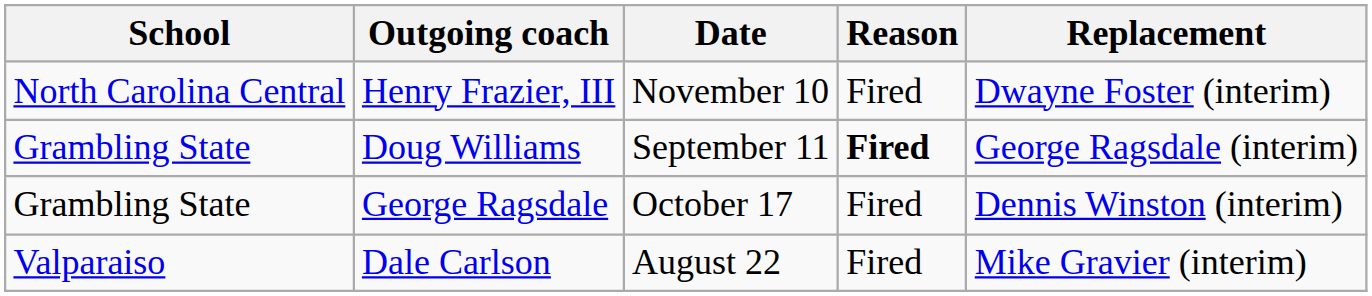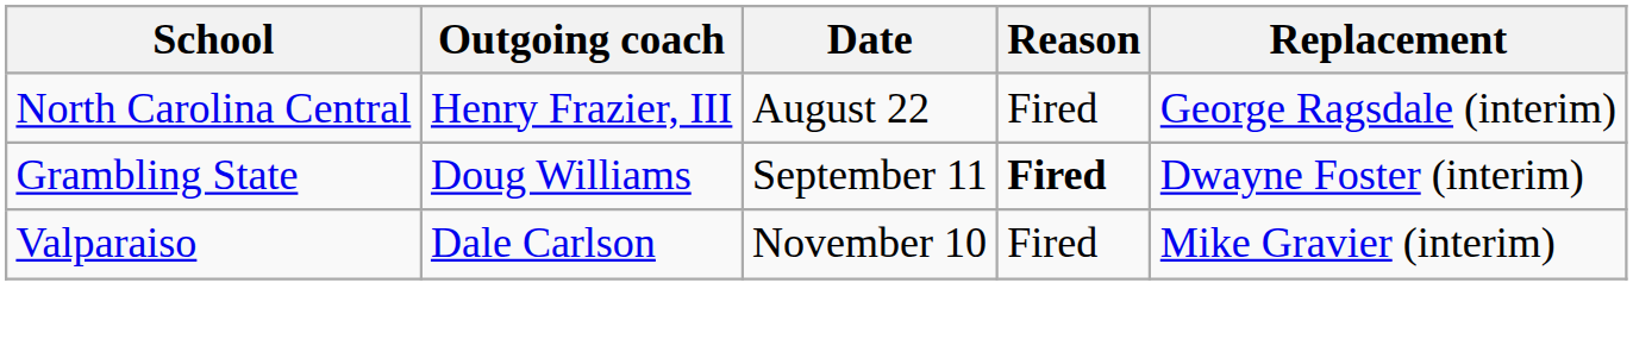 <table class="wikitable">
 <tr>
 <th>School</th>
 <th>Outgoing coach</th>
 <th>Date</th>
 <th>Reason</th>
 <th>Replacement</th>
 </tr>
 <tr>
 <td><a href='#'>North Carolina Central</a></td>
 <td><a href='#'>Henry Frazier, III</a></td>
-<td>November 10</td>
+<td>August 22</td>
 <td>Fired</td>
-<td><a href='#'>Dwayne Foster</a> (interim)</td>
+<td><a href='#'>George Ragsdale</a> (interim)</td>
 </tr>
 <tr>
 <td><a href='#'>Grambling State</a></td>
 <td><a href='#'>Doug Williams</a></td>
 <td>September 11</td>
 <td><strong>Fired</strong></td>
-<td><a href='#'>George Ragsdale</a> (interim)</td>
-</tr>
-<tr>
-<td>Grambling State</td>
-<td><a href='#'>George Ragsdale</a></td>
-<td>October 17</td>
-<td>Fired</td>
-<td><a href='#'>Dennis Winston</a> (interim)</td>
+<td><a href='#'>Dwayne Foster</a> (interim)</td>
 </tr>
 <tr>
 <td><a href='#'>Valparaiso</a></td>
 <td><a href='#'>Dale Carlson</a></td>
-<td>August 22</td>
+<td>November 10</td>
 <td>Fired</td>
 <td><a href='#'>Mike Gravier</a> (interim)</td>
 </tr>
 </table>
